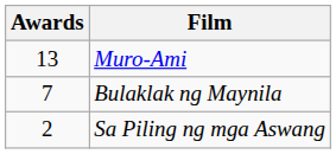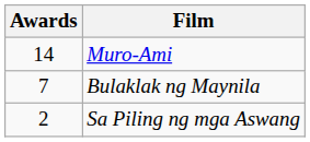 <table class="wikitable" style="text-align:center">
 <tr>
 <th scope="col">Awards</th>
 <th scope="col">Film</th>
 </tr>
 <tr>
-<td>13</td>
+<td>14</td>
 <td align=left><em><a href='#'>Muro-Ami</a></em></td>
 </tr>
 <tr>
 <td>7</td>
 <td align=left><em>Bulaklak ng Maynila</em></td>
 </tr>
 <tr>
 <td>2</td>
 <td align=left><em>Sa Piling ng mga Aswang</em></td>
 </tr>
 </table>
